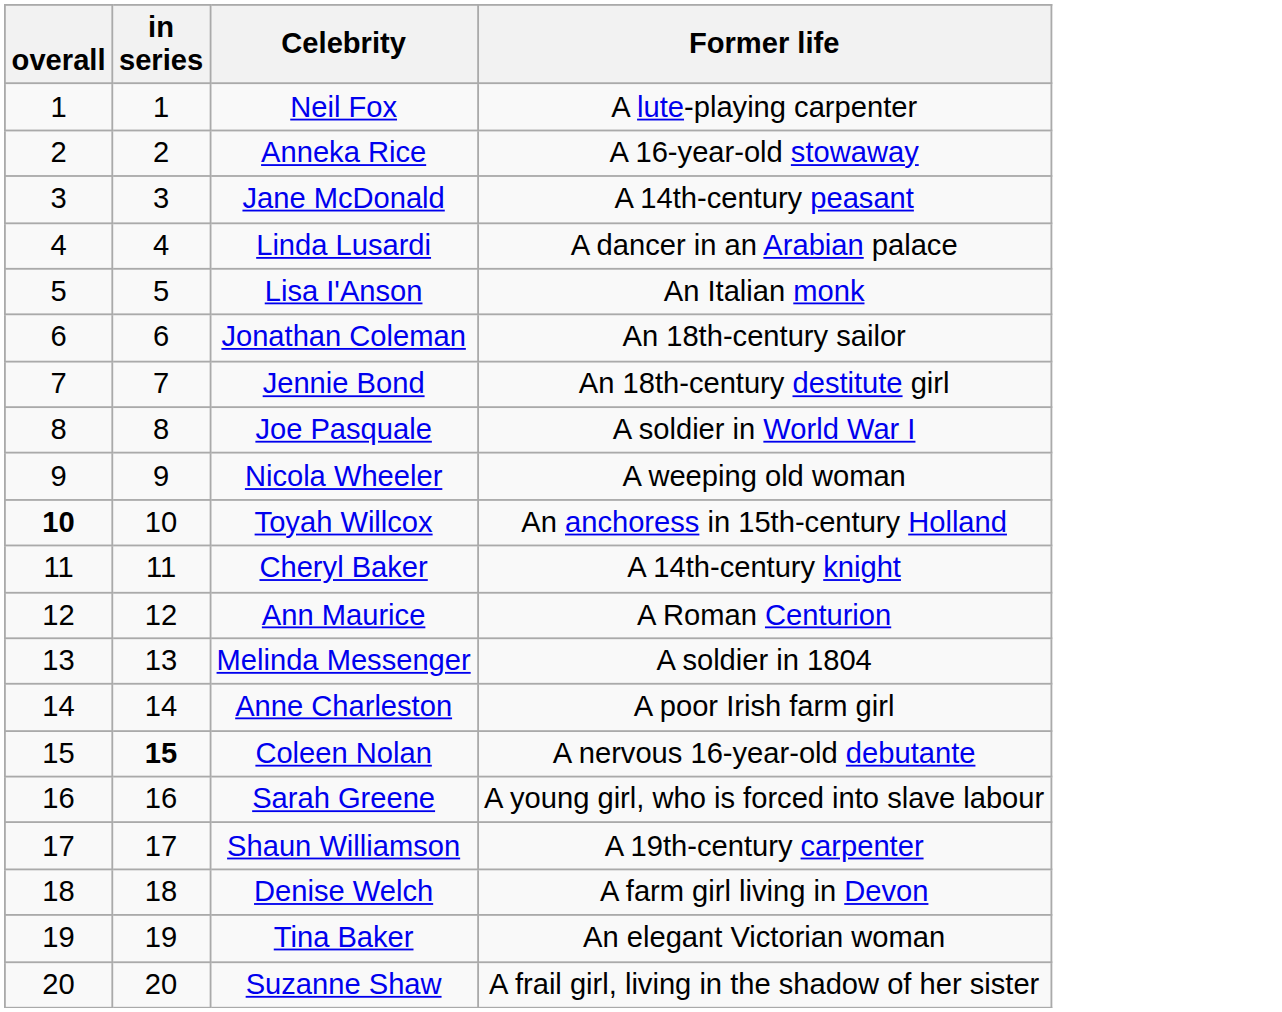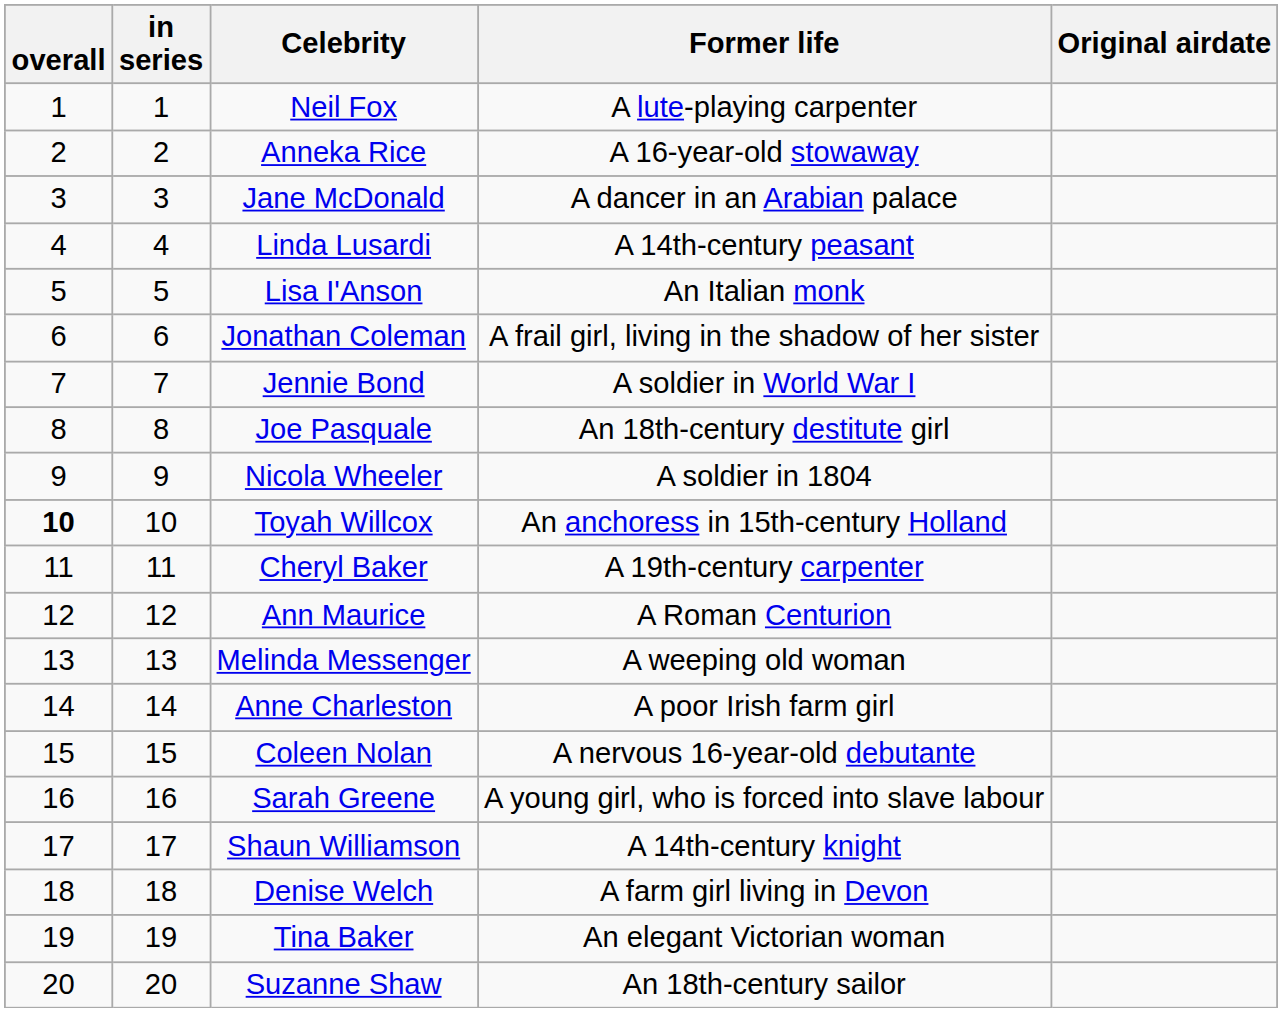 <table class="wikitable" style="text-align:center;">
 <tr>
 <th><br>overall</th>
 <th> in<br>series</th>
 <th>Celebrity</th>
 <th>Former life</th>
+<th>Original airdate</th>
 </tr>
 <tr>
 <td>1</td>
 <td>1</td>
 <td><a href='#'>Neil Fox</a></td>
 <td>A <a href='#'>lute</a>-playing carpenter</td>
+<td></td>
 </tr>
 <tr>
 <td>2</td>
 <td>2</td>
 <td><a href='#'>Anneka Rice</a></td>
 <td>A 16-year-old <a href='#'>stowaway</a></td>
+<td></td>
 </tr>
 <tr>
 <td>3</td>
 <td>3</td>
 <td><a href='#'>Jane McDonald</a></td>
-<td>A 14th-century <a href='#'>peasant</a></td>
+<td>A dancer in an <a href='#'>Arabian</a> palace</td>
+<td></td>
 </tr>
 <tr>
 <td>4</td>
 <td>4</td>
 <td><a href='#'>Linda Lusardi</a></td>
-<td>A dancer in an <a href='#'>Arabian</a> palace</td>
+<td>A 14th-century <a href='#'>peasant</a></td>
+<td></td>
 </tr>
 <tr>
 <td>5</td>
 <td>5</td>
 <td><a href='#'>Lisa I'Anson</a></td>
 <td>An Italian <a href='#'>monk</a></td>
+<td></td>
 </tr>
 <tr>
 <td>6</td>
 <td>6</td>
 <td><a href='#'>Jonathan Coleman</a></td>
-<td>An 18th-century sailor</td>
+<td>A frail girl, living in the shadow of her sister</td>
+<td></td>
 </tr>
 <tr>
 <td>7</td>
 <td>7</td>
 <td><a href='#'>Jennie Bond</a></td>
-<td>An 18th-century <a href='#'>destitute</a> girl</td>
+<td>A soldier in <a href='#'>World War I</a></td>
+<td></td>
 </tr>
 <tr>
 <td>8</td>
 <td>8</td>
 <td><a href='#'>Joe Pasquale</a></td>
-<td>A soldier in <a href='#'>World War I</a></td>
+<td>An 18th-century <a href='#'>destitute</a> girl</td>
+<td></td>
 </tr>
 <tr>
 <td>9</td>
 <td>9</td>
 <td><a href='#'>Nicola Wheeler</a></td>
-<td>A weeping old woman</td>
+<td>A soldier in 1804</td>
+<td></td>
 </tr>
 <tr>
 <td><strong>10</strong></td>
 <td>10</td>
 <td><a href='#'>Toyah Willcox</a></td>
 <td>An <a href='#'>anchoress</a> in 15th-century <a href='#'>Holland</a></td>
+<td></td>
 </tr>
 <tr>
 <td>11</td>
 <td>11</td>
 <td><a href='#'>Cheryl Baker</a></td>
-<td>A 14th-century <a href='#'>knight</a></td>
+<td>A 19th-century <a href='#'>carpenter</a></td>
+<td></td>
 </tr>
 <tr>
 <td>12</td>
 <td>12</td>
 <td><a href='#'>Ann Maurice</a></td>
 <td>A Roman <a href='#'>Centurion</a></td>
+<td></td>
 </tr>
 <tr>
 <td>13</td>
 <td>13</td>
 <td><a href='#'>Melinda Messenger</a></td>
-<td>A soldier in 1804</td>
+<td>A weeping old woman</td>
+<td></td>
 </tr>
 <tr>
 <td>14</td>
 <td>14</td>
 <td><a href='#'>Anne Charleston</a></td>
 <td>A poor Irish farm girl</td>
+<td></td>
 </tr>
 <tr>
 <td>15</td>
-<td><strong>15</strong></td>
+<td>15</td>
 <td><a href='#'>Coleen Nolan</a></td>
 <td>A nervous 16-year-old <a href='#'>debutante</a></td>
+<td></td>
 </tr>
 <tr>
 <td>16</td>
 <td>16</td>
 <td><a href='#'>Sarah Greene</a></td>
 <td>A young girl, who is forced into slave labour</td>
+<td></td>
 </tr>
 <tr>
 <td>17</td>
 <td>17</td>
 <td><a href='#'>Shaun Williamson</a></td>
-<td>A 19th-century <a href='#'>carpenter</a></td>
+<td>A 14th-century <a href='#'>knight</a></td>
+<td></td>
 </tr>
 <tr>
 <td>18</td>
 <td>18</td>
 <td><a href='#'>Denise Welch</a></td>
 <td>A farm girl living in <a href='#'>Devon</a></td>
+<td></td>
 </tr>
 <tr>
 <td>19</td>
 <td>19</td>
 <td><a href='#'>Tina Baker</a></td>
 <td>An elegant Victorian woman</td>
+<td></td>
 </tr>
 <tr>
 <td>20</td>
 <td>20</td>
 <td><a href='#'>Suzanne Shaw</a></td>
-<td>A frail girl, living in the shadow of her sister</td>
+<td>An 18th-century sailor</td>
+<td></td>
 </tr>
 </table>
